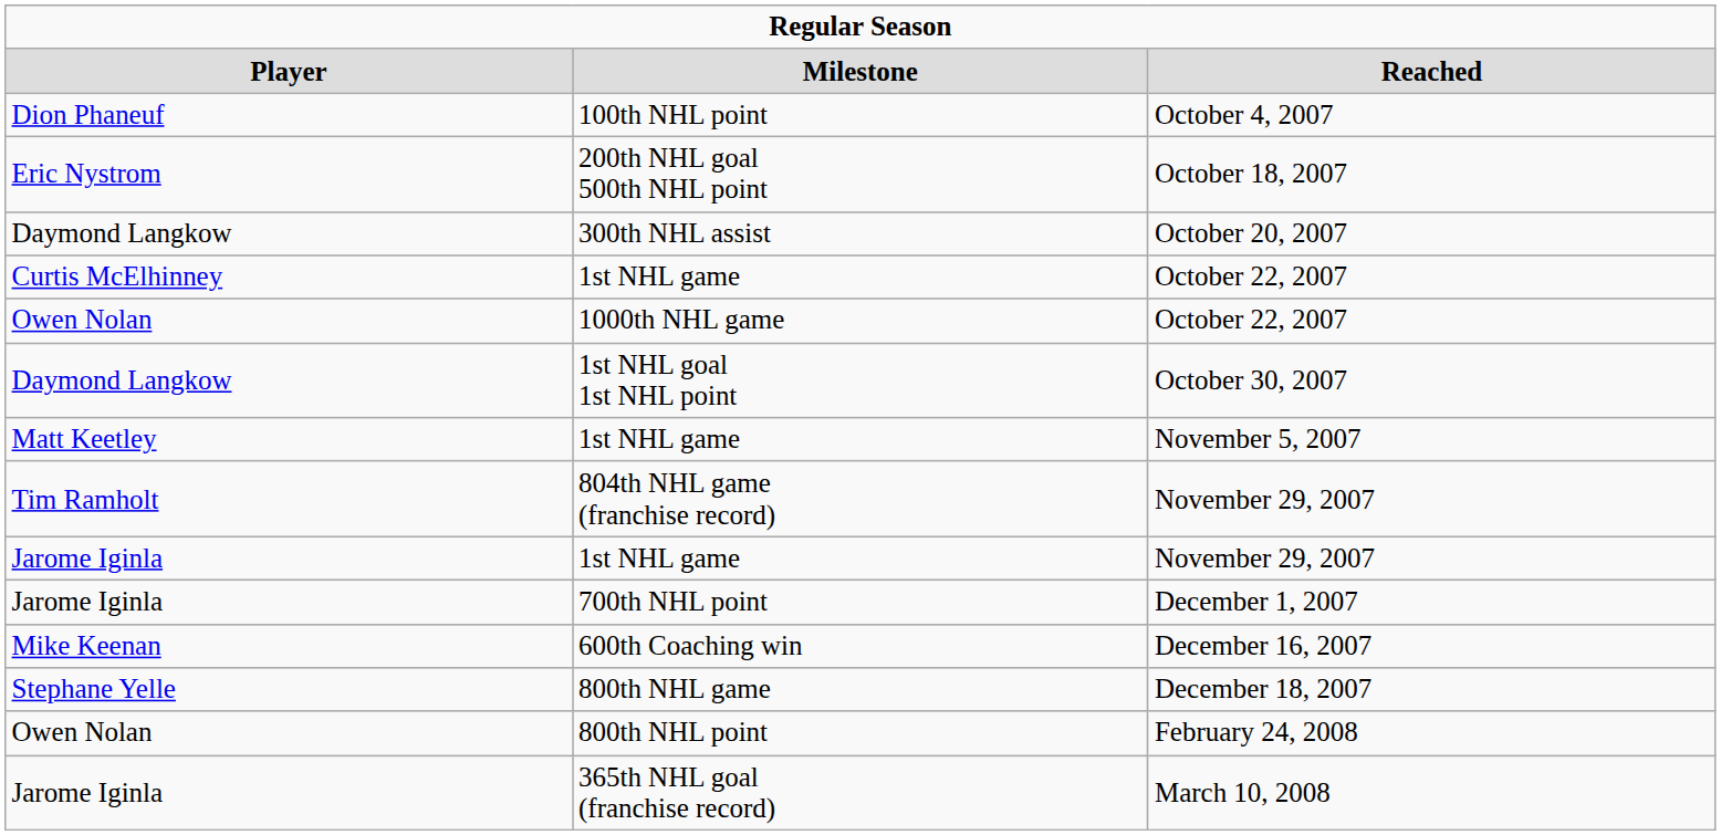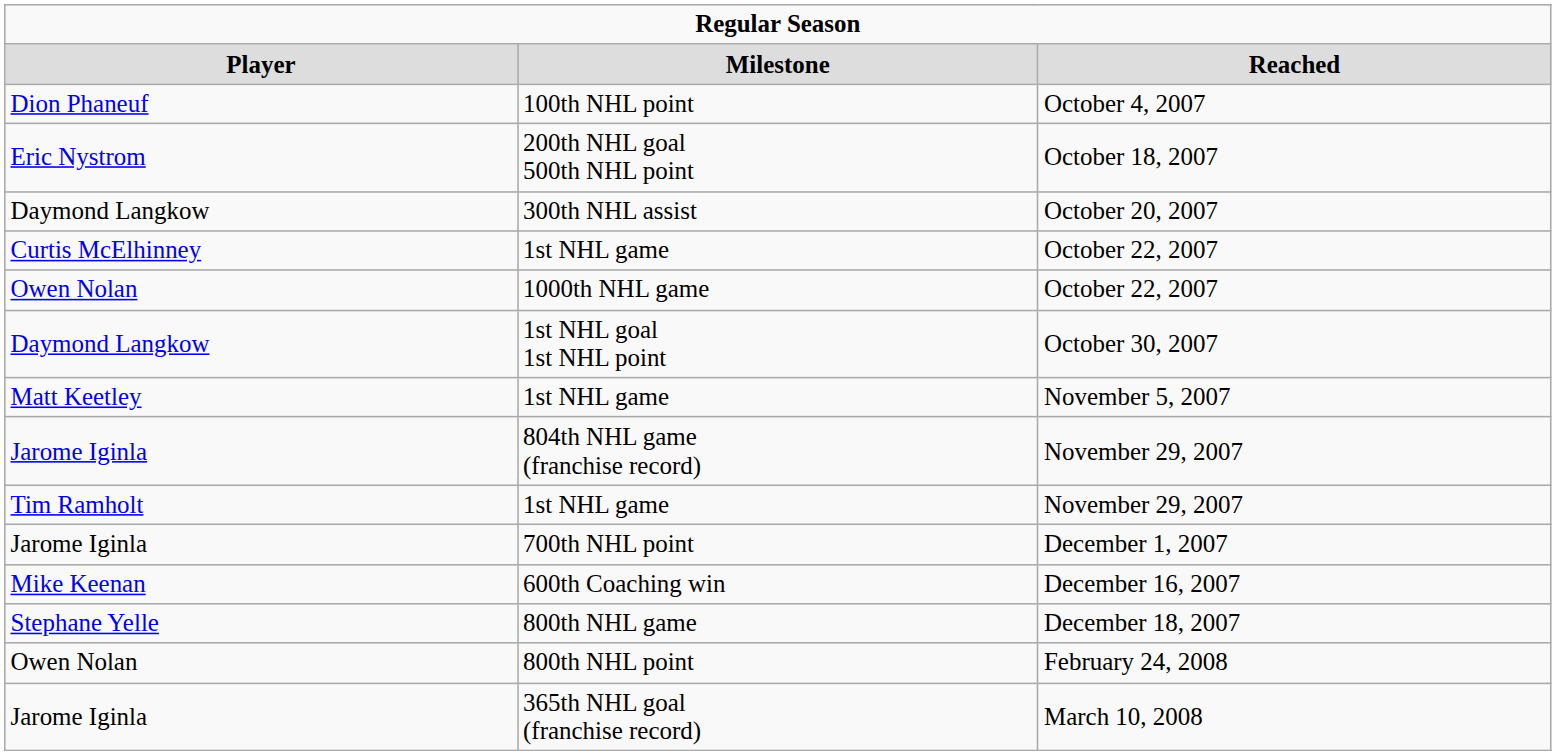 <table class="wikitable" style="width:50%;">
 <tr>
 <td colspan="10" style="text-align:center;"><strong>Regular Season</strong></td>
 </tr>
 <tr style="text-align:center; background:#ddd;">
 <td><strong>Player</strong></td>
 <td><strong>Milestone</strong></td>
 <td><strong>Reached</strong></td>
 </tr>
 <tr>
 <td><a href='#'>Dion Phaneuf</a></td>
 <td>100th NHL point</td>
 <td>October 4, 2007</td>
 </tr>
 <tr>
 <td><a href='#'>Eric Nystrom</a></td>
 <td>200th NHL goal<br>500th NHL point</td>
 <td>October 18, 2007</td>
 </tr>
 <tr>
 <td>Daymond Langkow</td>
 <td>300th NHL assist</td>
 <td>October 20, 2007</td>
 </tr>
 <tr>
 <td><a href='#'>Curtis McElhinney</a></td>
 <td>1st NHL game</td>
 <td>October 22, 2007</td>
 </tr>
 <tr>
 <td><a href='#'>Owen Nolan</a></td>
 <td>1000th NHL game</td>
 <td>October 22, 2007</td>
 </tr>
 <tr>
 <td><a href='#'>Daymond Langkow</a></td>
 <td>1st NHL goal<br>1st NHL point</td>
 <td>October 30, 2007</td>
 </tr>
 <tr>
 <td><a href='#'>Matt Keetley</a></td>
 <td>1st NHL game</td>
 <td>November 5, 2007</td>
 </tr>
 <tr>
-<td><a href='#'>Tim Ramholt</a></td>
+<td><a href='#'>Jarome Iginla</a></td>
 <td>804th NHL game<br>(franchise record)</td>
 <td>November 29, 2007</td>
 </tr>
 <tr>
-<td><a href='#'>Jarome Iginla</a></td>
+<td><a href='#'>Tim Ramholt</a></td>
 <td>1st NHL game</td>
 <td>November 29, 2007</td>
 </tr>
 <tr>
 <td>Jarome Iginla</td>
 <td>700th NHL point</td>
 <td>December 1, 2007</td>
 </tr>
 <tr>
 <td><a href='#'>Mike Keenan</a></td>
 <td>600th Coaching win</td>
 <td>December 16, 2007</td>
 </tr>
 <tr>
 <td><a href='#'>Stephane Yelle</a></td>
 <td>800th NHL game</td>
 <td>December 18, 2007</td>
 </tr>
 <tr>
 <td>Owen Nolan</td>
 <td>800th NHL point</td>
 <td>February 24, 2008</td>
 </tr>
 <tr>
 <td>Jarome Iginla</td>
 <td>365th NHL goal<br> (franchise record)</td>
 <td>March 10, 2008</td>
 </tr>
 </table>
